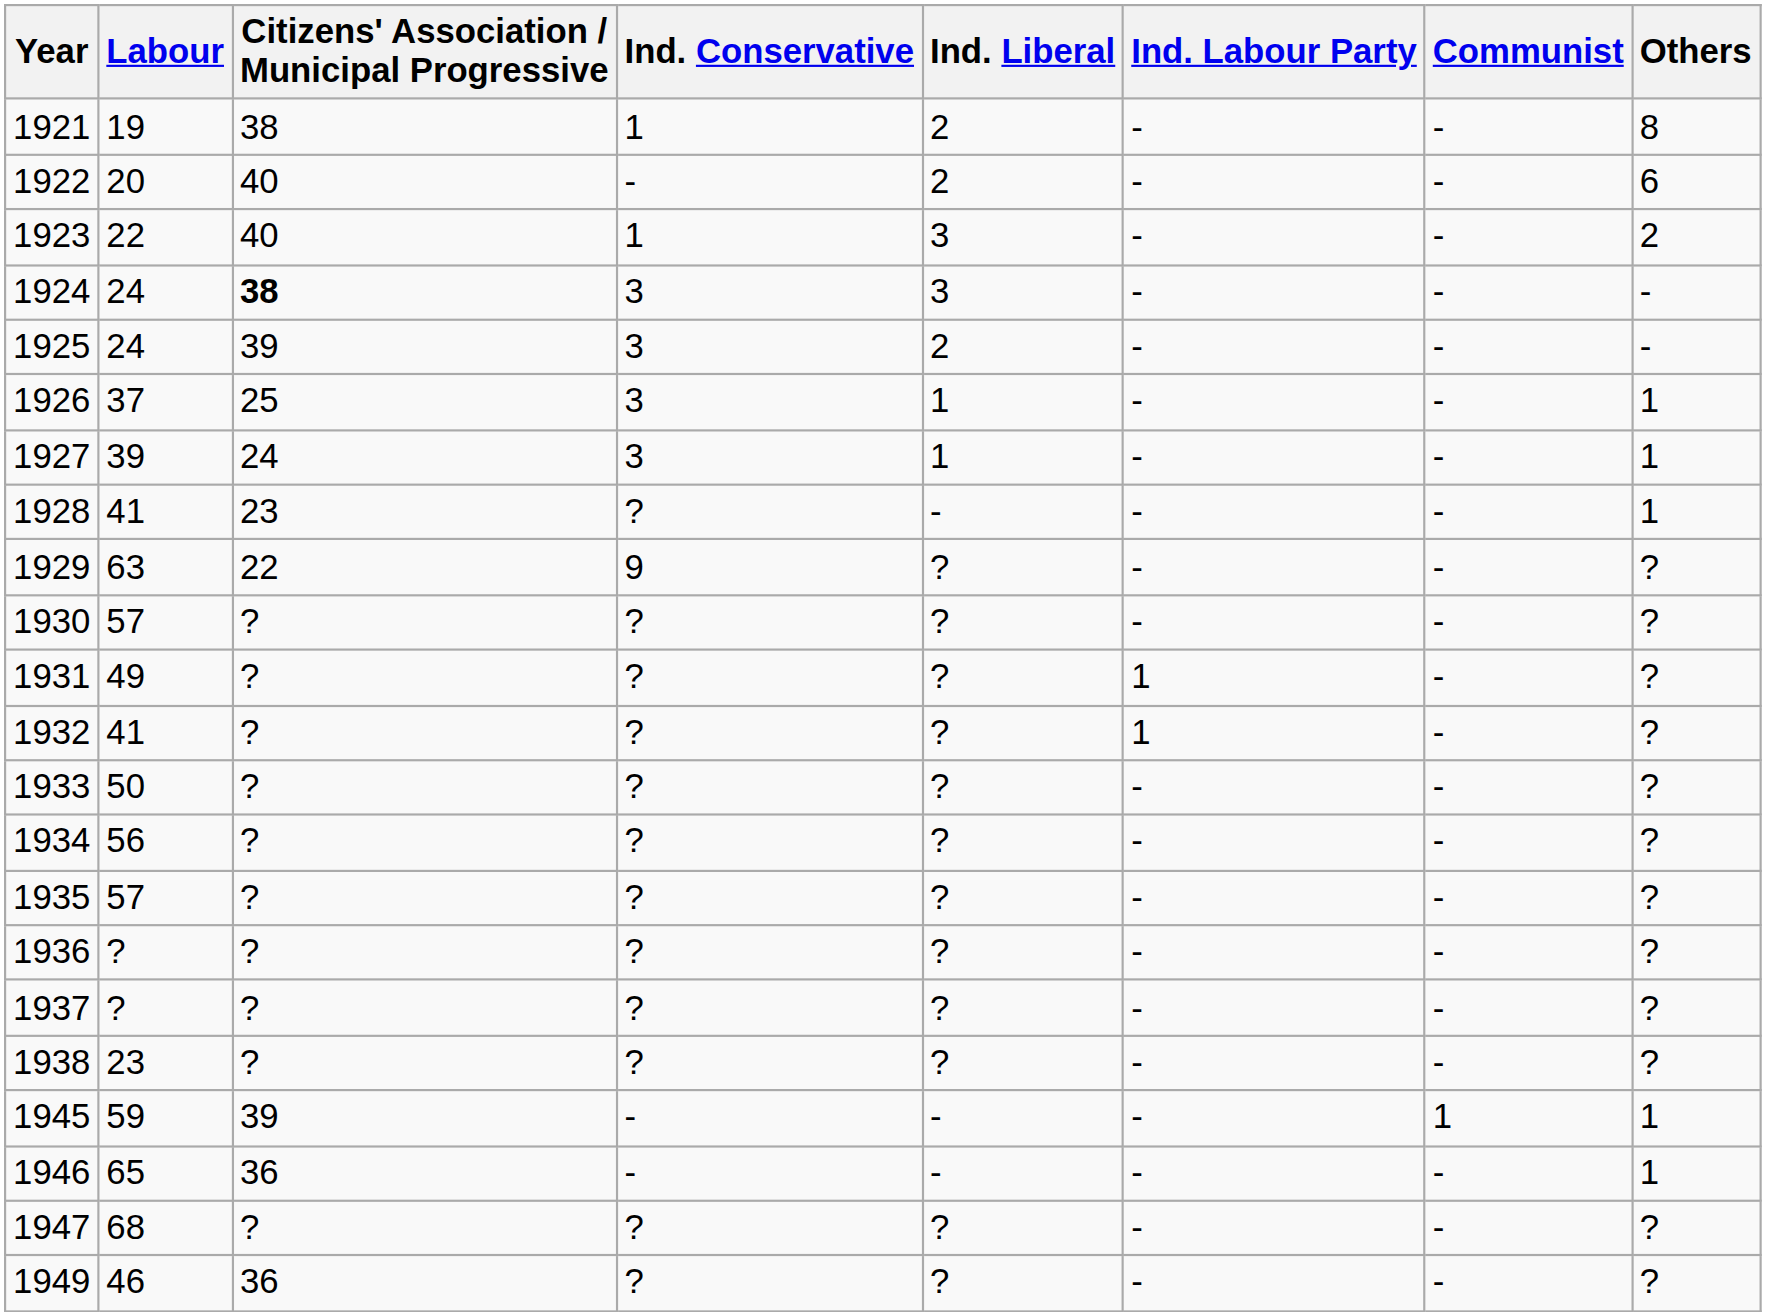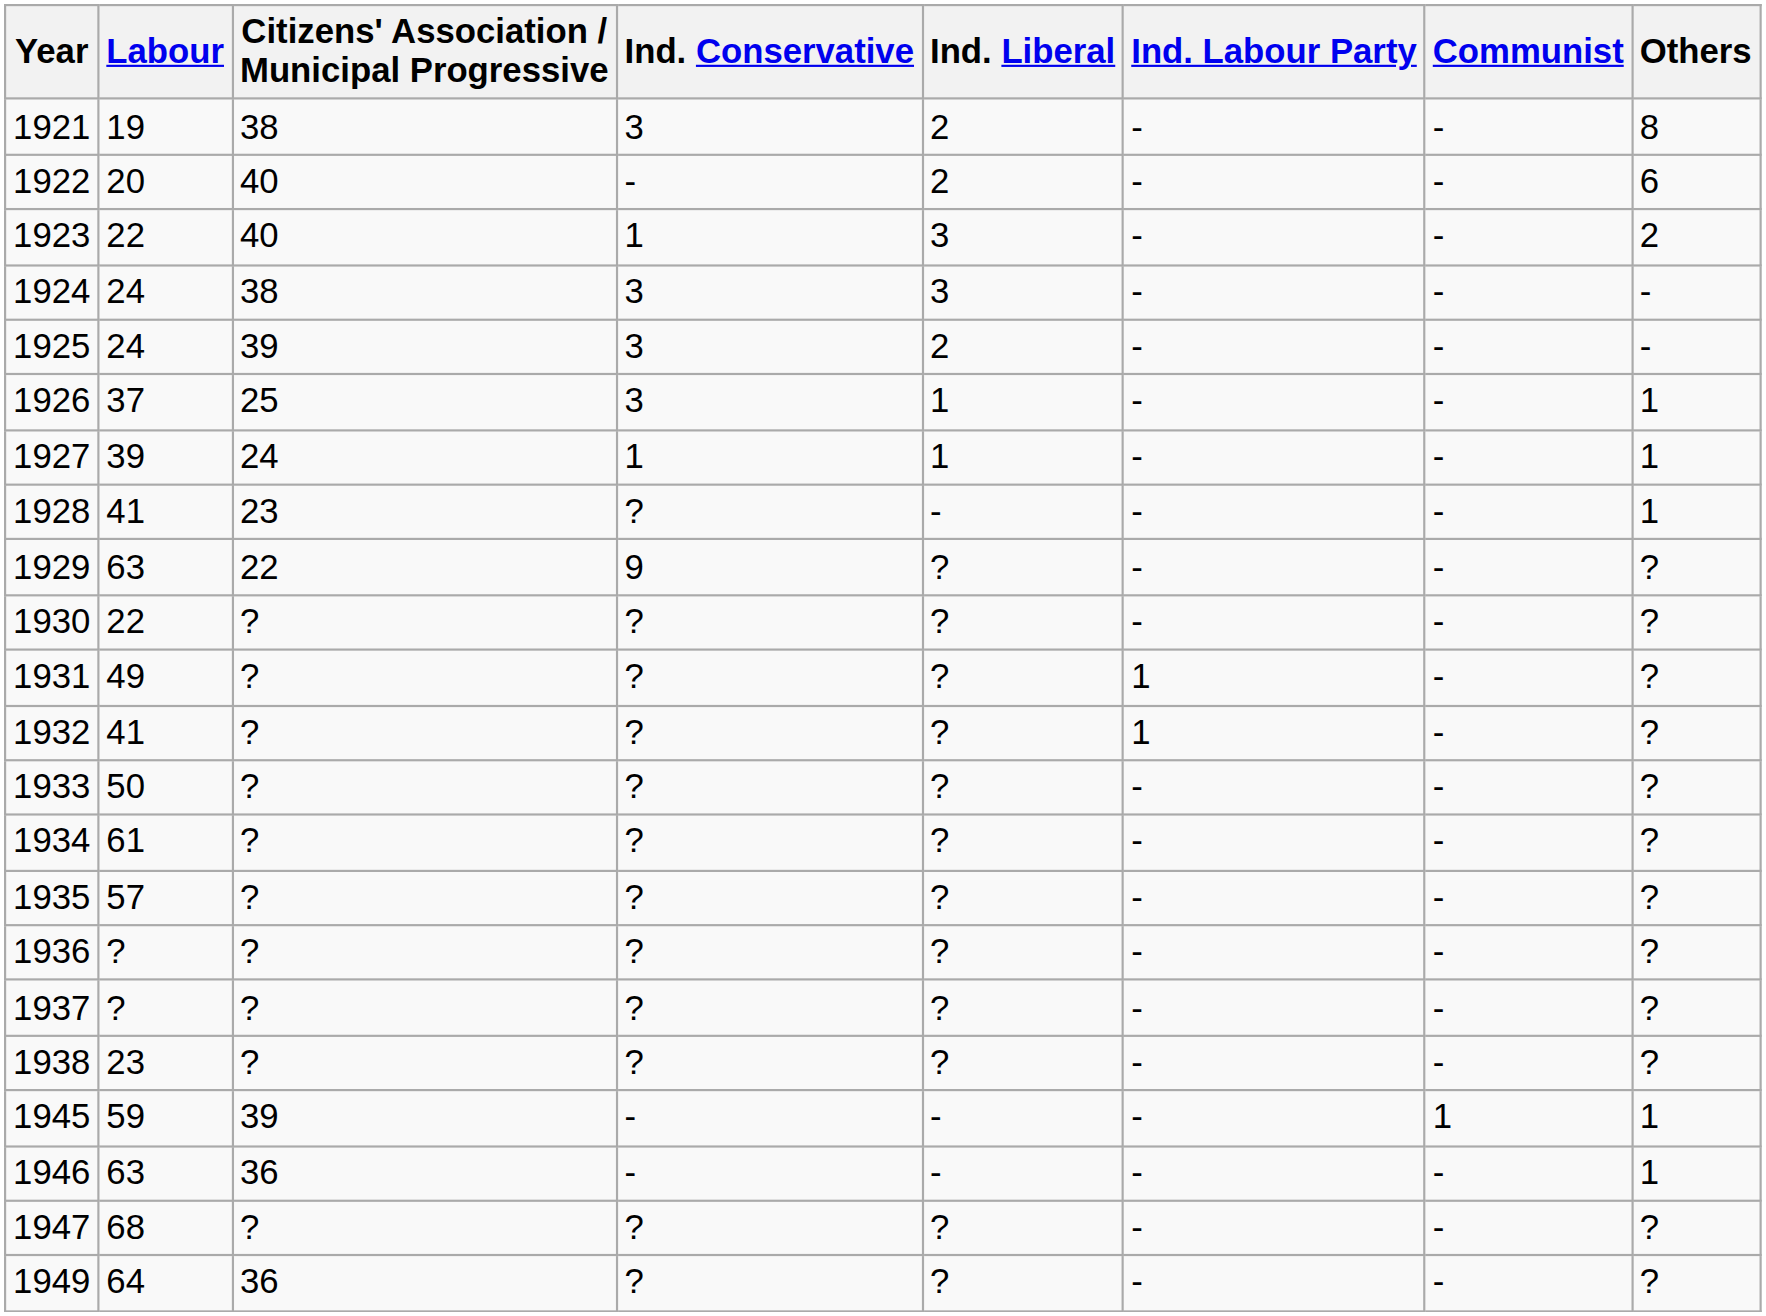 <table class="wikitable sortable">
 <tr>
 <th>Year</th>
 <th><a href='#'>Labour</a></th>
 <th>Citizens' Association /<br>Municipal Progressive</th>
 <th>Ind. <a href='#'>Conservative</a></th>
 <th>Ind. <a href='#'>Liberal</a></th>
 <th><a href='#'>Ind. Labour Party</a></th>
 <th><a href='#'>Communist</a></th>
 <th>Others</th>
 </tr>
 <tr>
 <td>1921</td>
 <td>19</td>
 <td>38</td>
-<td>1</td>
+<td>3</td>
 <td>2</td>
 <td>-</td>
 <td>-</td>
 <td>8</td>
 </tr>
 <tr>
 <td>1922</td>
 <td>20</td>
 <td>40</td>
 <td>-</td>
 <td>2</td>
 <td>-</td>
 <td>-</td>
 <td>6</td>
 </tr>
 <tr>
 <td>1923</td>
 <td>22</td>
 <td>40</td>
 <td>1</td>
 <td>3</td>
 <td>-</td>
 <td>-</td>
 <td>2</td>
 </tr>
 <tr>
 <td>1924</td>
 <td>24</td>
-<td><strong>38</strong></td>
+<td>38</td>
 <td>3</td>
 <td>3</td>
 <td>-</td>
 <td>-</td>
 <td>-</td>
 </tr>
 <tr>
 <td>1925</td>
 <td>24</td>
 <td>39</td>
 <td>3</td>
 <td>2</td>
 <td>-</td>
 <td>-</td>
 <td>-</td>
 </tr>
 <tr>
 <td>1926</td>
 <td>37</td>
 <td>25</td>
 <td>3</td>
 <td>1</td>
 <td>-</td>
 <td>-</td>
 <td>1</td>
 </tr>
 <tr>
 <td>1927</td>
 <td>39</td>
 <td>24</td>
-<td>3</td>
+<td>1</td>
 <td>1</td>
 <td>-</td>
 <td>-</td>
 <td>1</td>
 </tr>
 <tr>
 <td>1928</td>
 <td>41</td>
 <td>23</td>
 <td>?</td>
 <td>-</td>
 <td>-</td>
 <td>-</td>
 <td>1</td>
 </tr>
 <tr>
 <td>1929</td>
 <td>63</td>
 <td>22</td>
 <td>9</td>
 <td>?</td>
 <td>-</td>
 <td>-</td>
 <td>?</td>
 </tr>
 <tr>
 <td>1930</td>
-<td>57</td>
+<td>22</td>
 <td>?</td>
 <td>?</td>
 <td>?</td>
 <td>-</td>
 <td>-</td>
 <td>?</td>
 </tr>
 <tr>
 <td>1931</td>
 <td>49</td>
 <td>?</td>
 <td>?</td>
 <td>?</td>
 <td>1</td>
 <td>-</td>
 <td>?</td>
 </tr>
 <tr>
 <td>1932</td>
 <td>41</td>
 <td>?</td>
 <td>?</td>
 <td>?</td>
 <td>1</td>
 <td>-</td>
 <td>?</td>
 </tr>
 <tr>
 <td>1933</td>
 <td>50</td>
 <td>?</td>
 <td>?</td>
 <td>?</td>
 <td>-</td>
 <td>-</td>
 <td>?</td>
 </tr>
 <tr>
 <td>1934</td>
-<td>56</td>
+<td>61</td>
 <td>?</td>
 <td>?</td>
 <td>?</td>
 <td>-</td>
 <td>-</td>
 <td>?</td>
 </tr>
 <tr>
 <td>1935</td>
 <td>57</td>
 <td>?</td>
 <td>?</td>
 <td>?</td>
 <td>-</td>
 <td>-</td>
 <td>?</td>
 </tr>
 <tr>
 <td>1936</td>
 <td>?</td>
 <td>?</td>
 <td>?</td>
 <td>?</td>
 <td>-</td>
 <td>-</td>
 <td>?</td>
 </tr>
 <tr>
 <td>1937</td>
 <td>?</td>
 <td>?</td>
 <td>?</td>
 <td>?</td>
 <td>-</td>
 <td>-</td>
 <td>?</td>
 </tr>
 <tr>
 <td>1938</td>
 <td>23</td>
 <td>?</td>
 <td>?</td>
 <td>?</td>
 <td>-</td>
 <td>-</td>
 <td>?</td>
 </tr>
 <tr>
 <td>1945</td>
 <td>59</td>
 <td>39</td>
 <td>-</td>
 <td>-</td>
 <td>-</td>
 <td>1</td>
 <td>1</td>
 </tr>
 <tr>
 <td>1946</td>
-<td>65</td>
+<td>63</td>
 <td>36</td>
 <td>-</td>
 <td>-</td>
 <td>-</td>
 <td>-</td>
 <td>1</td>
 </tr>
 <tr>
 <td>1947</td>
 <td>68</td>
 <td>?</td>
 <td>?</td>
 <td>?</td>
 <td>-</td>
 <td>-</td>
 <td>?</td>
 </tr>
 <tr>
 <td>1949</td>
-<td>46</td>
+<td>64</td>
 <td>36</td>
 <td>?</td>
 <td>?</td>
 <td>-</td>
 <td>-</td>
 <td>?</td>
 </tr>
 </table>
